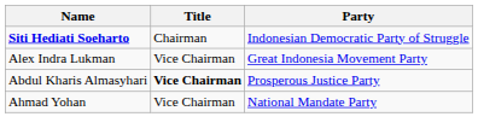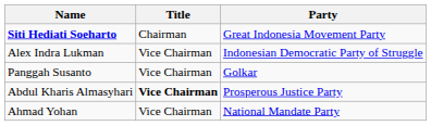 <table class="wikitable">
 <tr>
 <th>Name</th>
 <th>Title</th>
 <th>Party</th>
 </tr>
 <tr>
 <td><strong><a href='#'>Siti Hediati Soeharto</a></strong></td>
 <td>Chairman</td>
-<td><a href='#'>Indonesian Democratic Party of Struggle</a></td>
+<td><a href='#'>Great Indonesia Movement Party</a></td>
 </tr>
 <tr>
 <td>Alex Indra Lukman</td>
 <td>Vice Chairman</td>
-<td><a href='#'>Great Indonesia Movement Party</a></td>
+<td><a href='#'>Indonesian Democratic Party of Struggle</a></td>
+</tr>
+<tr>
+<td>Panggah Susanto</td>
+<td>Vice Chairman</td>
+<td><a href='#'>Golkar</a></td>
 </tr>
 <tr>
 <td>Abdul Kharis Almasyhari</td>
 <td><strong>Vice Chairman</strong></td>
 <td><a href='#'>Prosperous Justice Party</a></td>
 </tr>
 <tr>
 <td>Ahmad Yohan</td>
 <td>Vice Chairman</td>
 <td><a href='#'>National Mandate Party</a></td>
 </tr>
 </table>
